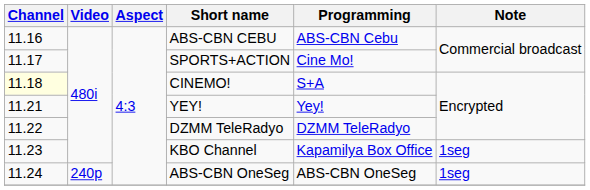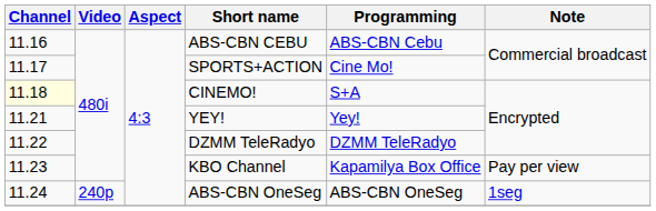 <table class="wikitable">
 <tr ABS>
 <th><a href='#'>Channel</a></th>
 <th><a href='#'>Video</a></th>
 <th><a href='#'>Aspect</a></th>
 <th>Short name</th>
 <th>Programming</th>
 <th>Note</th>
 </tr>
 <tr>
 <td>11.16</td>
 <td rowspan=6><a href='#'>480i</a></td>
 <td rowspan=7><a href='#'>4:3</a></td>
 <td>ABS-CBN CEBU</td>
 <td><a href='#'>ABS-CBN Cebu</a></td>
 <td rowspan=2>Commercial broadcast</td>
 </tr>
 <tr>
 <td>11.17</td>
 <td>SPORTS+ACTION</td>
 <td><a href='#'>Cine Mo!</a></td>
 </tr>
 <tr>
 <td style="background: lightyellow;">11.18</td>
 <td>CINEMO!</td>
 <td><a href='#'>S+A</a></td>
 <td rowspan=3>Encrypted</td>
 </tr>
 <tr>
 <td>11.21</td>
 <td>YEY!</td>
 <td><a href='#'>Yey!</a></td>
 </tr>
 <tr>
 <td>11.22</td>
 <td>DZMM TeleRadyo</td>
 <td><a href='#'>DZMM TeleRadyo</a></td>
 </tr>
 <tr>
 <td>11.23</td>
 <td>KBO Channel</td>
 <td><a href='#'>Kapamilya Box Office</a></td>
-<td><a href='#'>1seg</a></td>
+<td>Pay per view</td>
 </tr>
 <tr>
 <td>11.24</td>
 <td><a href='#'>240p</a></td>
 <td>ABS-CBN OneSeg</td>
 <td>ABS-CBN OneSeg</td>
 <td><a href='#'>1seg</a></td>
 </tr>
 <tr>
 </tr>
 </table>
